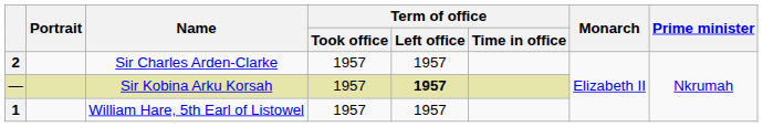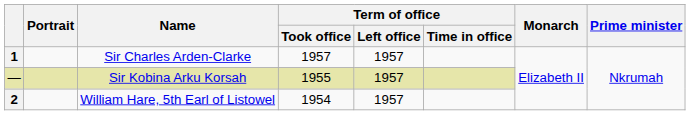 <table class="wikitable" style="text-align:center">
 <tr>
 <th rowspan="2"></th>
 <th rowspan="2">Portrait</th>
 <th rowspan="2">Name<br></th>
 <th colspan="3">Term of office</th>
 <th rowspan="2">Monarch</th>
 <th rowspan="2"><a href='#'>Prime minister</a></th>
 </tr>
 <tr>
 <th>Took office</th>
 <th>Left office</th>
 <th>Time in office</th>
 </tr>
 <tr>
-<th>2</th>
+<th>1</th>
 <td></td>
 <td><a href='#'>Sir Charles Arden-Clarke</a><br></td>
 <td> 1957</td>
 <td> 1957</td>
 <td></td>
 <td rowspan=3><a href='#'>Elizabeth II</a></td>
 <td rowspan=3><a href='#'>Nkrumah</a></td>
 </tr>
 <tr style="background:#e6e6aa;">
 <td>—</td>
 <td></td>
 <td><a href='#'>Sir Kobina Arku Korsah</a><br></td>
+<td> 1955</td>
 <td> 1957</td>
-<td><strong> 1957</strong></td>
 <td></td>
 </tr>
 <tr>
-<th>1</th>
+<th>2</th>
 <td></td>
 <td><a href='#'>William Hare, 5th Earl of Listowel</a><br></td>
-<td> 1957</td>
+<td> 1954</td>
 <td> 1957</td>
 <td></td>
 </tr>
 </table>
